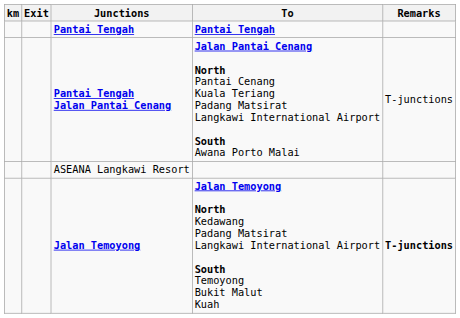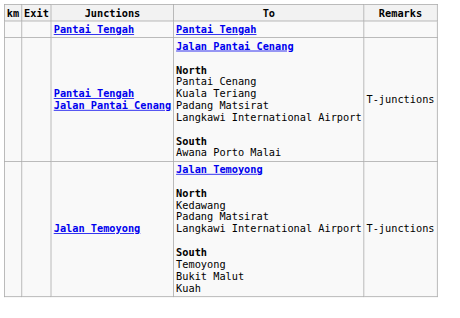 <table class="wikitable">
 <tr>
 <th>km</th>
 <th>Exit</th>
 <th>Junctions</th>
 <th>To</th>
 <th>Remarks</th>
 </tr>
 <tr>
 <td></td>
 <td></td>
 <td><strong><a href='#'>Pantai Tengah</a></strong></td>
 <td><strong><a href='#'>Pantai Tengah</a></strong><br> </td>
 <td></td>
 </tr>
 <tr>
 <td></td>
 <td></td>
 <td><strong><a href='#'>Pantai Tengah</a></strong><br> <strong><a href='#'>Jalan Pantai Cenang</a></strong></td>
 <td> <strong><a href='#'>Jalan Pantai Cenang</a></strong><br><br><strong>North</strong><br>Pantai Cenang<br>Kuala Teriang<br>Padang Matsirat<br>Langkawi International Airport <br><br><strong>South</strong><br>Awana Porto Malai</td>
 <td>T-junctions</td>
 </tr>
 <tr>
 <td></td>
 <td></td>
-<td>ASEANA Langkawi Resort</td>
-<td></td>
-<td></td>
-</tr>
-<tr>
-<td></td>
-<td></td>
 <td> <strong><a href='#'>Jalan Temoyong</a></strong></td>
 <td> <strong><a href='#'>Jalan Temoyong</a></strong><br><br><strong>North</strong><br>Kedawang<br>Padang Matsirat<br>Langkawi International Airport <br><br><strong>South</strong><br>Temoyong<br>Bukit Malut<br>Kuah</td>
-<td><strong>T-junctions</strong></td>
+<td>T-junctions</td>
 </tr>
 </table>
